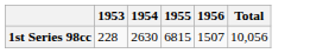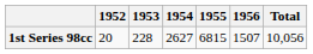 <table class="wikitable">
 <tr>
 <th></th>
+<th>1952</th>
 <th>1953</th>
 <th>1954</th>
 <th>1955</th>
 <th>1956</th>
 <th>Total</th>
 </tr>
 <tr>
 <th>1st Series 98cc</th>
+<td>20</td>
 <td>228</td>
-<td>2630</td>
+<td>2627</td>
 <td>6815</td>
 <td>1507</td>
 <td>10,056</td>
 </tr>
 </table>
